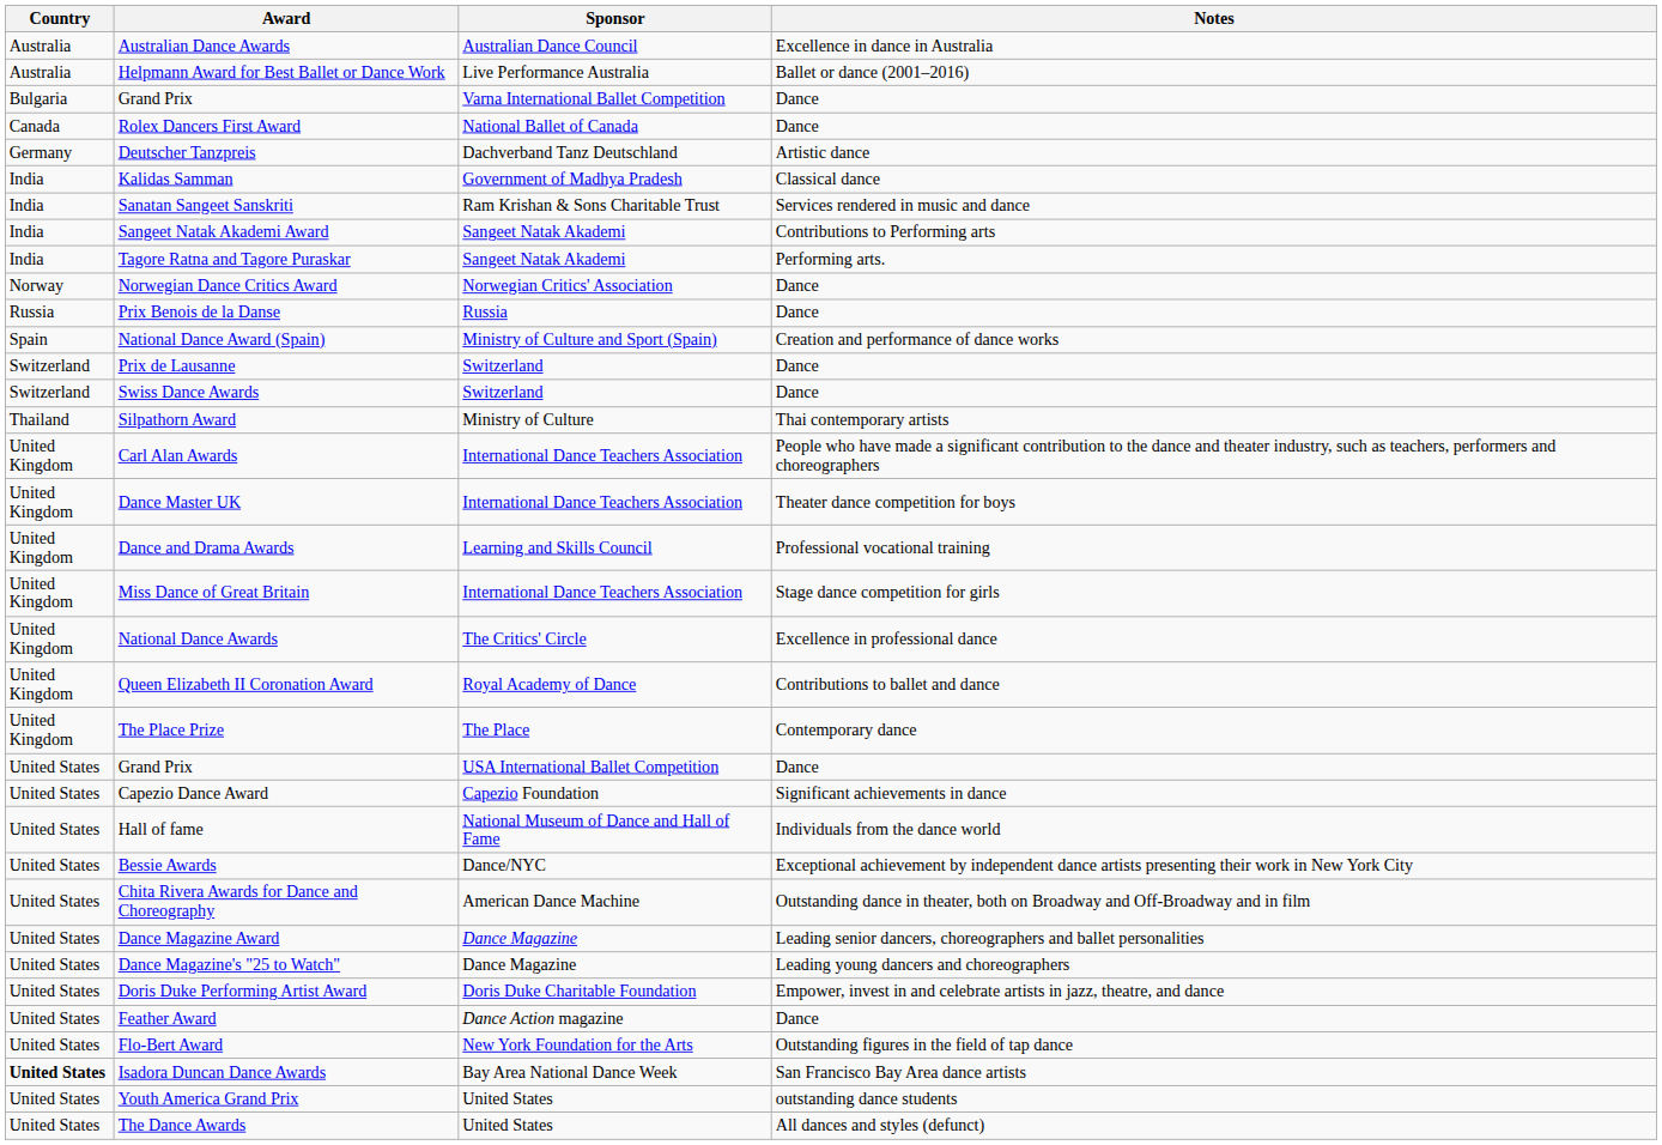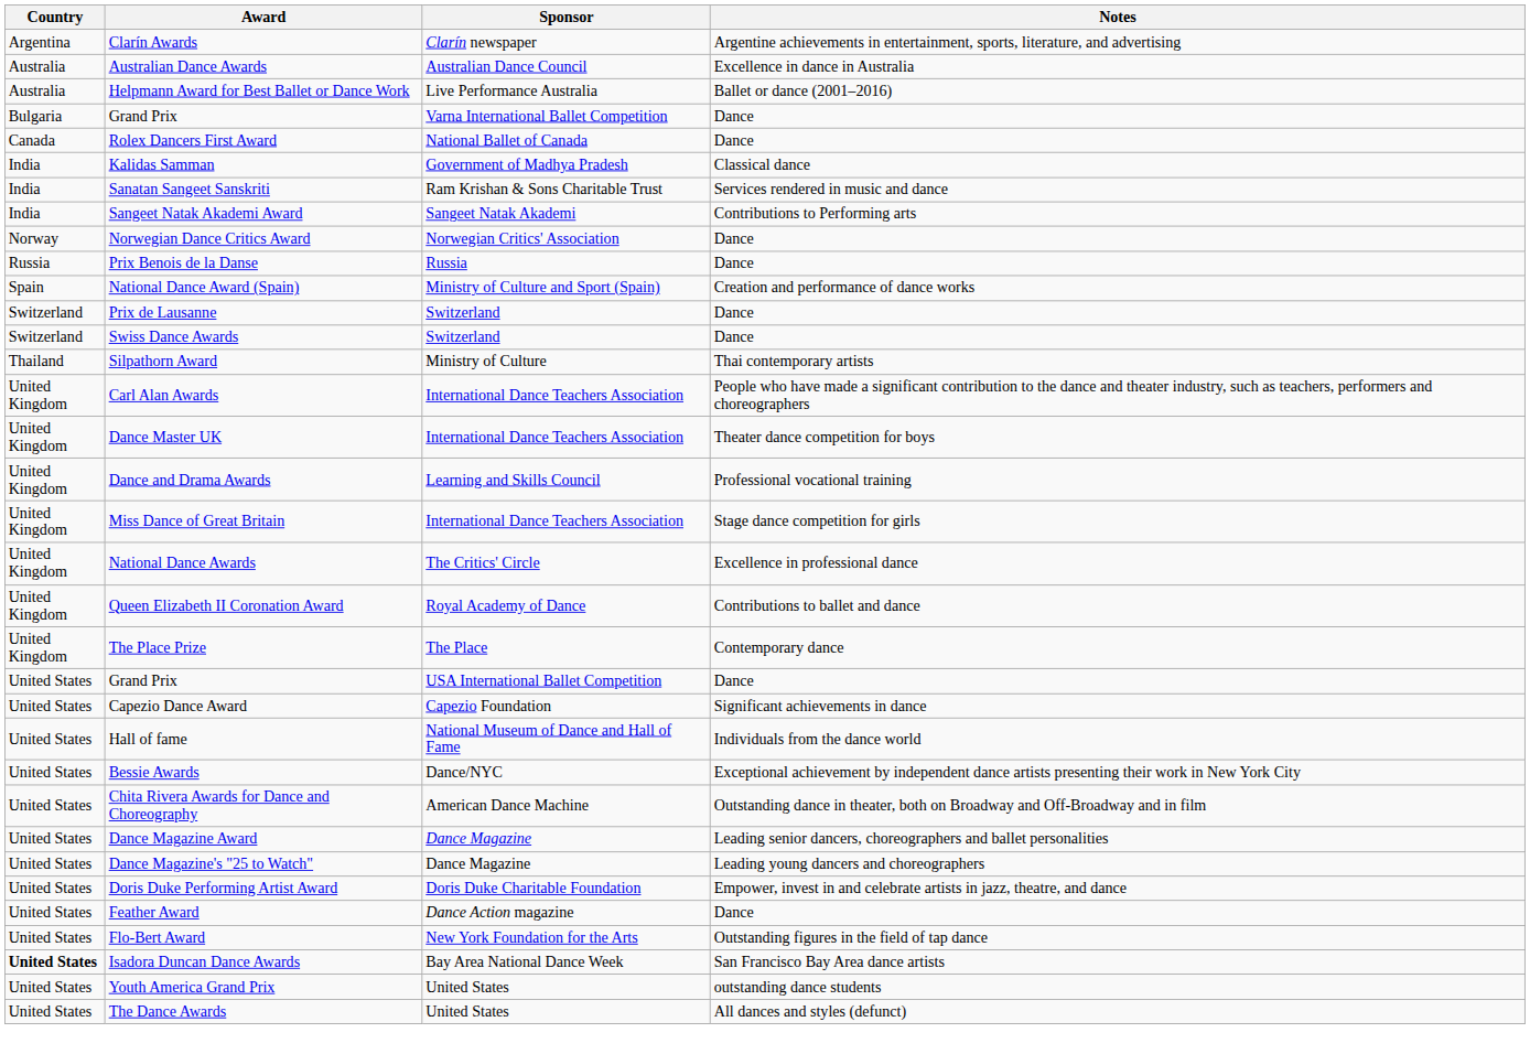 <table class="wikitable sortable">
 <tr>
 <th style="width:6em;">Country</th>
 <th>Award</th>
 <th>Sponsor</th>
 <th>Notes</th>
+</tr>
+<tr>
+<td>Argentina</td>
+<td><a href='#'>Clarín Awards</a></td>
+<td><em><a href='#'>Clarín</a></em> newspaper</td>
+<td>Argentine achievements in entertainment, sports, literature, and advertising</td>
 </tr>
 <tr>
 <td>Australia</td>
 <td><a href='#'>Australian Dance Awards</a></td>
 <td><a href='#'>Australian Dance Council</a></td>
 <td>Excellence in dance in Australia</td>
 </tr>
 <tr>
 <td>Australia</td>
 <td><a href='#'>Helpmann Award for Best Ballet or Dance Work</a></td>
 <td>Live Performance Australia</td>
 <td>Ballet or dance (2001–2016)</td>
 </tr>
 <tr>
 <td>Bulgaria</td>
 <td>Grand Prix</td>
 <td><a href='#'>Varna International Ballet Competition</a></td>
 <td>Dance</td>
 </tr>
 <tr>
 <td>Canada</td>
 <td><a href='#'>Rolex Dancers First Award</a></td>
 <td><a href='#'>National Ballet of Canada</a></td>
 <td>Dance</td>
 </tr>
 <tr>
-<td>Germany</td>
-<td><a href='#'>Deutscher Tanzpreis</a></td>
-<td>Dachverband Tanz Deutschland</td>
-<td>Artistic dance</td>
-</tr>
-<tr>
 <td>India</td>
 <td><a href='#'>Kalidas Samman</a></td>
 <td><a href='#'>Government of Madhya Pradesh</a></td>
 <td>Classical dance</td>
 </tr>
 <tr>
 <td>India</td>
 <td><a href='#'>Sanatan Sangeet Sanskriti</a></td>
 <td>Ram Krishan & Sons Charitable Trust</td>
 <td>Services rendered in music and dance</td>
 </tr>
 <tr>
 <td>India</td>
 <td><a href='#'>Sangeet Natak Akademi Award</a></td>
 <td><a href='#'>Sangeet Natak Akademi</a></td>
 <td>Contributions to Performing arts</td>
-</tr>
-<tr>
-<td>India</td>
-<td><a href='#'>Tagore Ratna and Tagore Puraskar</a></td>
-<td><a href='#'>Sangeet Natak Akademi</a></td>
-<td>Performing arts.</td>
 </tr>
 <tr>
 <td>Norway</td>
 <td><a href='#'>Norwegian Dance Critics Award</a></td>
 <td><a href='#'>Norwegian Critics' Association</a></td>
 <td>Dance</td>
 </tr>
 <tr>
 <td>Russia</td>
 <td><a href='#'>Prix Benois de la Danse</a></td>
 <td><a href='#'>Russia</a></td>
 <td>Dance</td>
 </tr>
 <tr>
 <td>Spain</td>
 <td><a href='#'>National Dance Award (Spain)</a></td>
 <td><a href='#'>Ministry of Culture and Sport (Spain)</a></td>
 <td>Creation and performance of dance works</td>
 </tr>
 <tr>
 <td>Switzerland</td>
 <td><a href='#'>Prix de Lausanne</a></td>
 <td><a href='#'>Switzerland</a></td>
 <td>Dance</td>
 </tr>
 <tr>
 <td>Switzerland</td>
 <td><a href='#'>Swiss Dance Awards</a></td>
 <td><a href='#'>Switzerland</a></td>
 <td>Dance</td>
 </tr>
 <tr>
 <td>Thailand</td>
 <td><a href='#'>Silpathorn Award</a></td>
 <td>Ministry of Culture</td>
 <td>Thai contemporary artists</td>
 </tr>
 <tr>
 <td>United Kingdom</td>
 <td><a href='#'>Carl Alan Awards</a></td>
 <td><a href='#'>International Dance Teachers Association</a></td>
 <td>People who have made a significant contribution to the dance and theater industry, such as teachers, performers and choreographers</td>
 </tr>
 <tr>
 <td>United Kingdom</td>
 <td><a href='#'>Dance Master UK</a></td>
 <td><a href='#'>International Dance Teachers Association</a></td>
 <td>Theater dance competition for boys</td>
 </tr>
 <tr>
 <td>United Kingdom</td>
 <td><a href='#'>Dance and Drama Awards</a></td>
 <td><a href='#'>Learning and Skills Council</a></td>
 <td>Professional vocational training</td>
 </tr>
 <tr>
 <td>United Kingdom</td>
 <td><a href='#'>Miss Dance of Great Britain</a></td>
 <td><a href='#'>International Dance Teachers Association</a></td>
 <td>Stage dance competition for girls</td>
 </tr>
 <tr>
 <td>United Kingdom</td>
 <td><a href='#'>National Dance Awards</a></td>
 <td><a href='#'>The Critics' Circle</a></td>
 <td>Excellence in professional dance</td>
 </tr>
 <tr>
 <td>United Kingdom</td>
 <td><a href='#'>Queen Elizabeth II Coronation Award</a></td>
 <td><a href='#'>Royal Academy of Dance</a></td>
 <td>Contributions to ballet and dance</td>
 </tr>
 <tr>
 <td>United Kingdom</td>
 <td><a href='#'>The Place Prize</a></td>
 <td><a href='#'>The Place</a></td>
 <td>Contemporary dance</td>
 </tr>
 <tr>
 <td>United States</td>
 <td>Grand Prix</td>
 <td><a href='#'>USA International Ballet Competition</a></td>
 <td>Dance</td>
 </tr>
 <tr>
 <td>United States</td>
 <td>Capezio Dance Award</td>
 <td><a href='#'>Capezio</a> Foundation</td>
 <td>Significant achievements in dance</td>
 </tr>
 <tr>
 <td>United States</td>
 <td>Hall of fame</td>
 <td><a href='#'>National Museum of Dance and Hall of Fame</a></td>
 <td>Individuals from the dance world</td>
 </tr>
 <tr>
 <td>United States</td>
 <td><a href='#'>Bessie Awards</a></td>
 <td>Dance/NYC</td>
 <td>Exceptional achievement by independent dance artists presenting their work in New York City</td>
 </tr>
 <tr>
 <td>United States</td>
 <td><a href='#'>Chita Rivera Awards for Dance and Choreography</a></td>
 <td>American Dance Machine</td>
 <td>Outstanding dance in theater, both on Broadway and Off-Broadway and in film</td>
 </tr>
 <tr>
 <td>United States</td>
 <td><a href='#'>Dance Magazine Award</a></td>
 <td><em><a href='#'>Dance Magazine</a></em></td>
 <td>Leading senior dancers, choreographers and ballet personalities</td>
 </tr>
 <tr>
 <td>United States</td>
 <td><a href='#'>Dance Magazine's "25 to Watch"</a></td>
 <td>Dance Magazine</td>
 <td>Leading young dancers and choreographers</td>
 </tr>
 <tr>
 <td>United States</td>
 <td><a href='#'>Doris Duke Performing Artist Award</a></td>
 <td><a href='#'>Doris Duke Charitable Foundation</a></td>
 <td>Empower, invest in and celebrate artists in jazz, theatre, and dance</td>
 </tr>
 <tr>
 <td>United States</td>
 <td><a href='#'>Feather Award</a></td>
 <td><em>Dance Action</em> magazine</td>
 <td>Dance</td>
 </tr>
 <tr>
 <td>United States</td>
 <td><a href='#'>Flo-Bert Award</a></td>
 <td><a href='#'>New York Foundation for the Arts</a></td>
 <td>Outstanding figures in the field of tap dance</td>
 </tr>
 <tr>
 <td><strong>United States</strong></td>
 <td><a href='#'>Isadora Duncan Dance Awards</a></td>
 <td>Bay Area National Dance Week</td>
 <td>San Francisco Bay Area dance artists</td>
 </tr>
 <tr>
 <td>United States</td>
 <td><a href='#'>Youth America Grand Prix</a></td>
 <td>United States</td>
 <td>outstanding dance students</td>
 </tr>
 <tr>
 <td>United States</td>
 <td><a href='#'>The Dance Awards</a></td>
 <td>United States</td>
 <td>All dances and styles (defunct)</td>
 </tr>
 </table>
